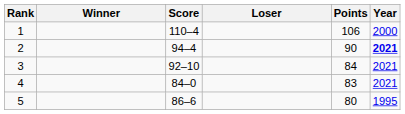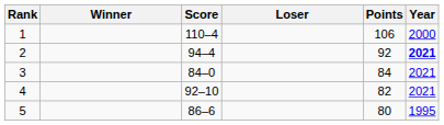 <table class="wikitable plainrowheaders sortable" style="text-align:center;font-size:95%">
 <tr>
 <th scope="col">Rank</th>
 <th scope="col" width=170>Winner</th>
 <th scope="col" class="unsortable">Score</th>
 <th scope="col" width=170>Loser</th>
 <th scope="col">Points</th>
 <th scope="col">Year</th>
 </tr>
 <tr>
 <td>1</td>
 <td></td>
 <td>110–4</td>
 <td></td>
 <td>106</td>
 <td><a href='#'>2000</a></td>
 </tr>
 <tr>
 <td>2</td>
 <td></td>
 <td>94–4</td>
 <td></td>
-<td>90</td>
+<td>92</td>
 <td><strong><a href='#'>2021</a></strong></td>
 </tr>
 <tr>
 <td>3</td>
 <td></td>
-<td>92–10</td>
+<td>84–0</td>
 <td></td>
 <td>84</td>
 <td><a href='#'>2021</a></td>
 </tr>
 <tr>
 <td>4</td>
 <td></td>
-<td>84–0</td>
+<td>92–10</td>
 <td></td>
-<td>83</td>
+<td>82</td>
 <td><a href='#'>2021</a></td>
 </tr>
 <tr>
 <td>5</td>
 <td></td>
 <td>86–6</td>
 <td></td>
 <td>80</td>
 <td><a href='#'>1995</a></td>
 </tr>
 </table>
